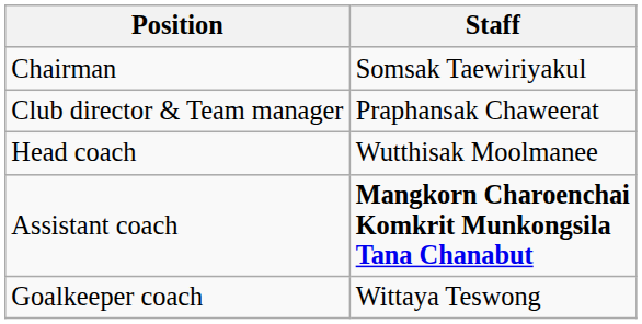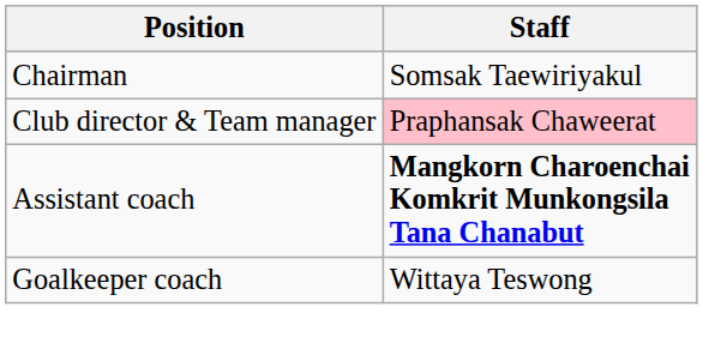 <table class="wikitable">
 <tr>
 <th>Position</th>
 <th>Staff</th>
 </tr>
 <tr>
 <td>Chairman</td>
 <td> Somsak Taewiriyakul</td>
 </tr>
 <tr>
 <td>Club director & Team manager</td>
-<td> Praphansak Chaweerat</td>
-</tr>
-<tr>
-<td>Head coach</td>
-<td> Wutthisak Moolmanee</td>
+<td style="background: pink;"> Praphansak Chaweerat</td>
 </tr>
 <tr>
 <td>Assistant coach</td>
 <td><strong> Mangkorn Charoenchai <br>  Komkrit Munkongsila <br>  <a href='#'>Tana Chanabut</a></strong></td>
 </tr>
 <tr>
 <td>Goalkeeper coach</td>
 <td> Wittaya Teswong</td>
 </tr>
 </table>
